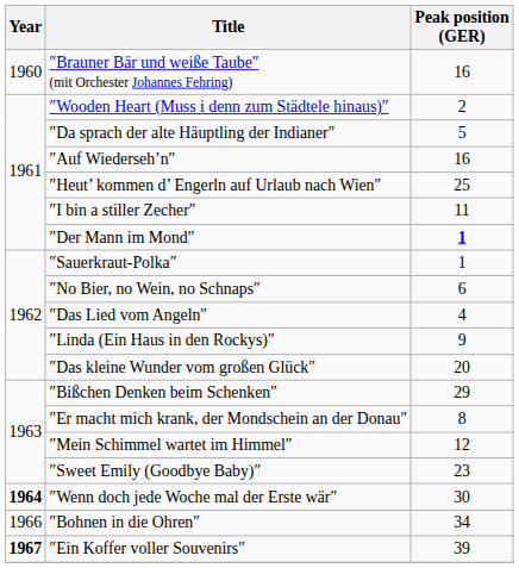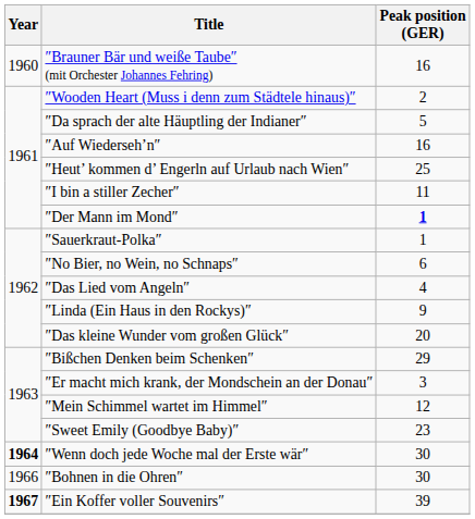 <table class="wikitable">
 <tr class="hintergrundfarbe8">
 <th>Year</th>
 <th>Title</th>
 <th>Peak position<br>(GER)</th>
 </tr>
 <tr>
 <td>1960</td>
 <td><a href='#'>″Brauner Bär und weiße Taube″</a><br><small>(mit Orchester <a href='#'>Johannes Fehring</a>)</small></td>
 <td align="center" >16</td>
 </tr>
 <tr>
 <td rowspan="6">1961</td>
 <td><a href='#'>″Wooden Heart (Muss i denn zum Städtele hinaus)″</a></td>
 <td align="center" >2</td>
 </tr>
 <tr>
 <td>″Da sprach der alte Häuptling der Indianer″</td>
 <td align="center" >5</td>
 </tr>
 <tr>
 <td>″Auf Wiederseh’n″</td>
 <td align="center" >16</td>
 </tr>
 <tr>
 <td>″Heut’ kommen d’ Engerln auf Urlaub nach Wien″</td>
 <td align="center" >25</td>
 </tr>
 <tr>
 <td>″I bin a stiller Zecher″</td>
 <td align="center" >11</td>
 </tr>
 <tr>
 <td>″Der Mann im Mond″</td>
 <td align="center" ><strong><a href='#'>1</a></strong></td>
 </tr>
 <tr>
 <td rowspan="5">1962</td>
 <td>″Sauerkraut-Polka″</td>
 <td align="center" >1</td>
 </tr>
 <tr>
 <td>″No Bier, no Wein, no Schnaps″</td>
 <td align="center" >6</td>
 </tr>
 <tr>
 <td>″Das Lied vom Angeln″</td>
 <td align="center" >4</td>
 </tr>
 <tr>
 <td>″Linda (Ein Haus in den Rockys)″</td>
 <td align="center" >9</td>
 </tr>
 <tr>
 <td>″Das kleine Wunder vom großen Glück″</td>
 <td align="center" >20</td>
 </tr>
 <tr>
 <td rowspan="4">1963</td>
 <td>″Bißchen Denken beim Schenken″</td>
 <td align="center" >29</td>
 </tr>
 <tr>
 <td>″Er macht mich krank, der Mondschein an der Donau″</td>
-<td align="center" >8</td>
+<td align="center" >3</td>
 </tr>
 <tr>
 <td>″Mein Schimmel wartet im Himmel″</td>
 <td align="center" >12</td>
 </tr>
 <tr>
 <td>″Sweet Emily (Goodbye Baby)″</td>
 <td align="center" >23</td>
 </tr>
 <tr>
 <td><strong>1964</strong></td>
 <td>″Wenn doch jede Woche mal der Erste wär″</td>
 <td align="center" >30</td>
 </tr>
 <tr>
 <td>1966</td>
 <td>″Bohnen in die Ohren″</td>
-<td align="center" >34</td>
+<td align="center" >30</td>
 </tr>
 <tr>
 <td><strong>1967</strong></td>
 <td>″Ein Koffer voller Souvenirs″</td>
 <td align="center" >39</td>
 </tr>
 <tr>
 </tr>
 </table>
